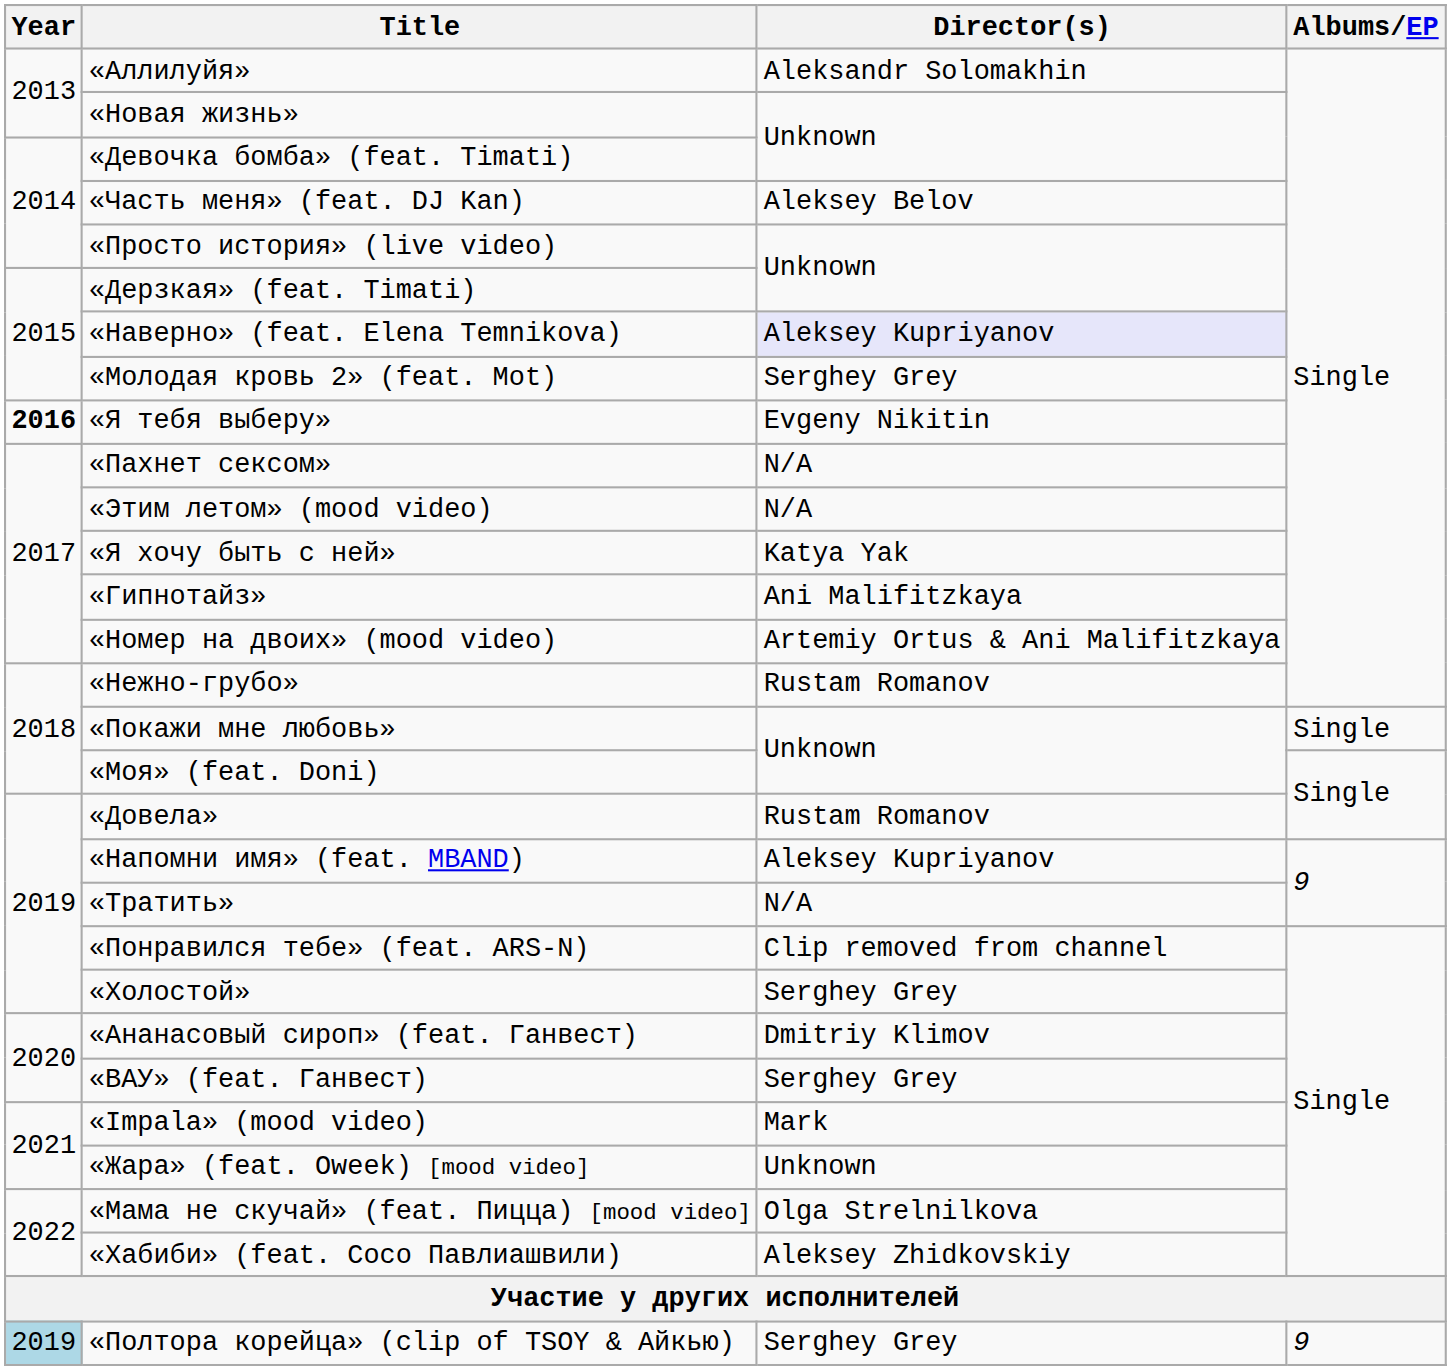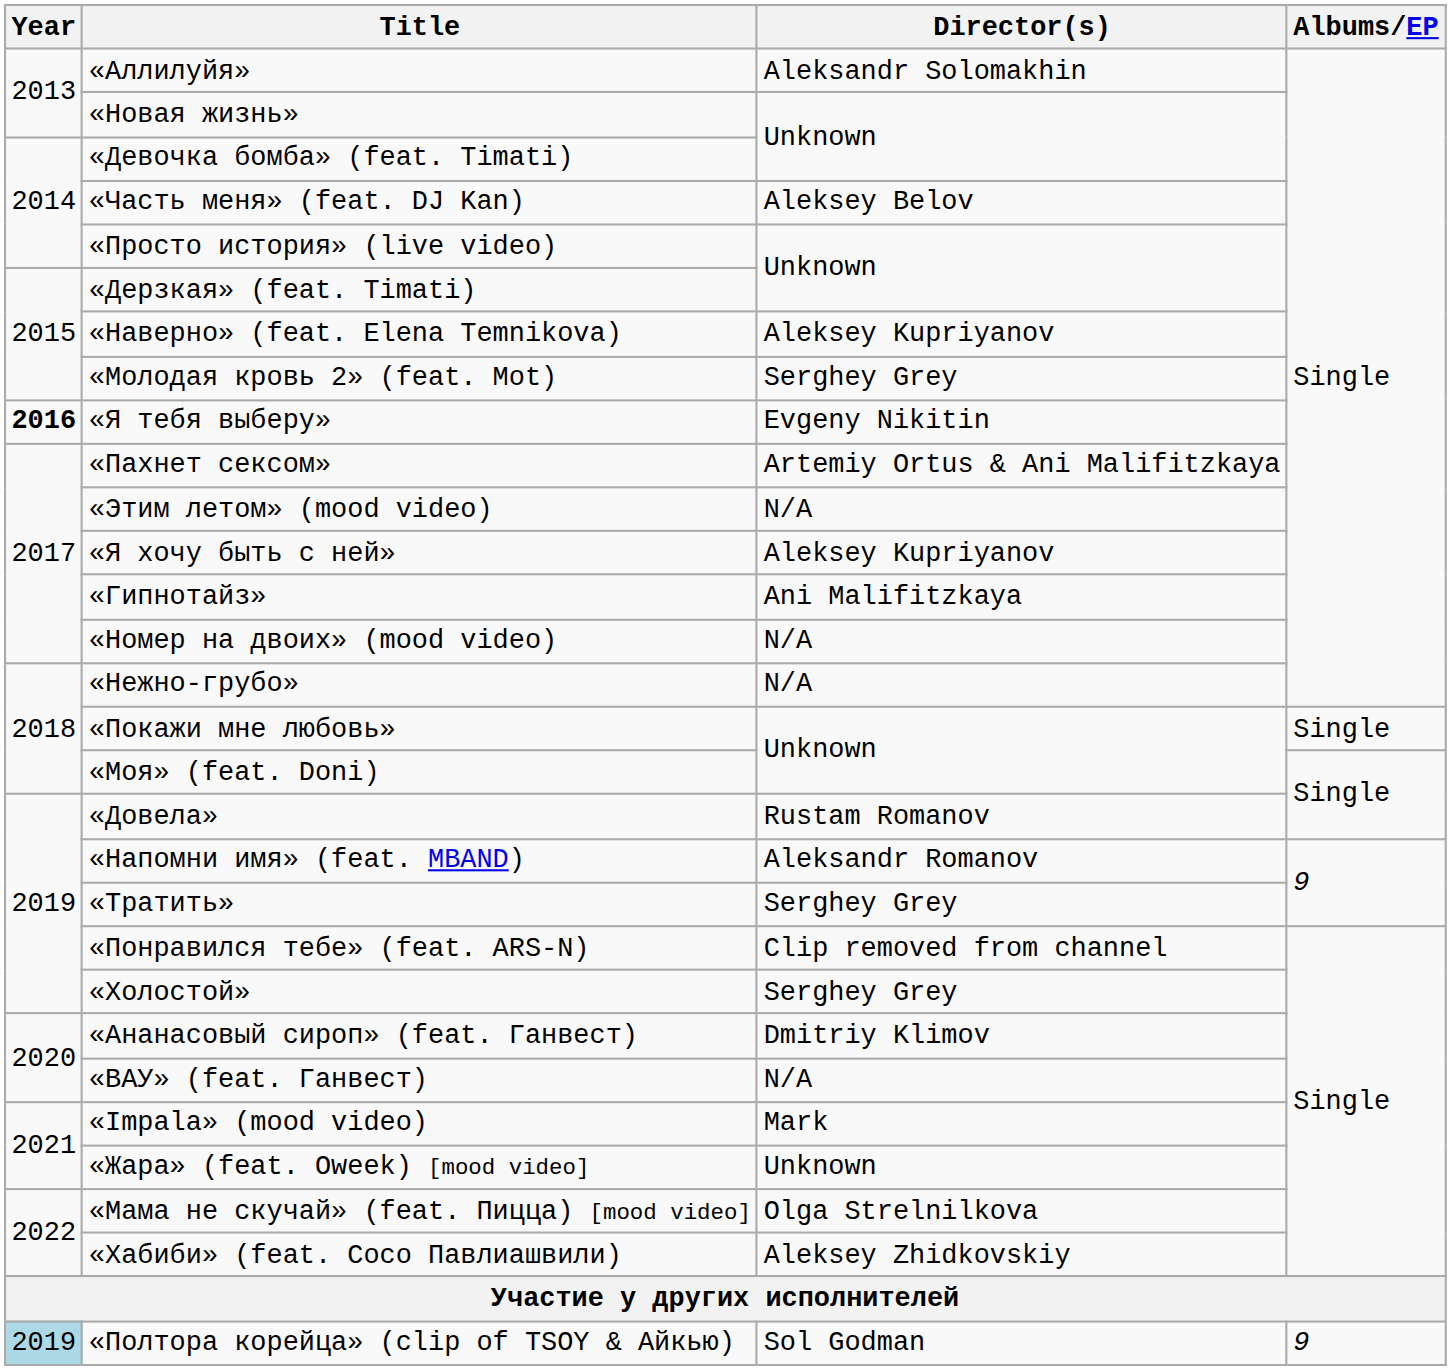 <table class="wikitable">
 <tr>
 <th>Year</th>
 <th>Title</th>
 <th>Director(s)</th>
 <th>Albums/<a href='#'>EP</a></th>
 </tr>
 <tr>
 <td rowspan="2">2013</td>
 <td>«Аллилуйя»</td>
 <td>Aleksandr Solomakhin</td>
 <td rowspan="15">Single</td>
 </tr>
 <tr>
 <td>«Новая жизнь»</td>
 <td rowspan="2">Unknown</td>
 </tr>
 <tr>
 <td rowspan="3">2014</td>
 <td>«Девочка бомба» (feat. Timati)</td>
 </tr>
 <tr>
 <td>«Часть меня» (feat. DJ Kan)</td>
 <td>Aleksey Belov</td>
 </tr>
 <tr>
 <td>«Просто история» (live video)</td>
 <td rowspan="2">Unknown</td>
 </tr>
 <tr>
 <td rowspan="3">2015</td>
 <td>«Дерзкая» (feat. Timati)</td>
 </tr>
 <tr>
 <td>«Наверно» (feat. Elena Temnikova)</td>
-<td style="background: lavender;">Aleksey Kupriyanov</td>
+<td>Aleksey Kupriyanov</td>
 </tr>
 <tr>
 <td>«Молодая кровь 2» (feat. Mot)</td>
 <td>Serghey Grey</td>
 </tr>
 <tr>
 <td><strong>2016</strong></td>
 <td>«Я тебя выберу»</td>
 <td>Evgeny Nikitin</td>
 </tr>
 <tr>
 <td rowspan="5">2017</td>
 <td>«Пахнет сексом»</td>
-<td>N/A</td>
+<td>Artemiy Ortus & Ani Malifitzkaya</td>
 </tr>
 <tr>
 <td>«Этим летом» (mood video)</td>
 <td>N/A</td>
 </tr>
 <tr>
 <td>«Я хочу быть с ней»</td>
-<td>Katya Yak</td>
+<td>Aleksey Kupriyanov</td>
 </tr>
 <tr>
 <td>«Гипнотайз»</td>
 <td>Ani Malifitzkaya</td>
 </tr>
 <tr>
 <td>«Номер на двоих» (mood video)</td>
-<td>Artemiy Ortus & Ani Malifitzkaya</td>
+<td>N/A</td>
 </tr>
 <tr>
 <td rowspan="3">2018</td>
 <td>«Нежно-грубо»</td>
-<td>Rustam Romanov</td>
+<td>N/A</td>
 </tr>
 <tr>
 <td>«Покажи мне любовь»</td>
 <td rowspan="2">Unknown</td>
 <td>Single</td>
 </tr>
 <tr>
 <td>«Моя» (feat. Doni)</td>
 <td rowspan="2">Single</td>
 </tr>
 <tr>
 <td rowspan="5">2019</td>
 <td>«Довела»</td>
 <td>Rustam Romanov</td>
 </tr>
 <tr>
 <td>«Напомни имя» (feat. <a href='#'>MBAND</a>)</td>
-<td>Aleksey Kupriyanov</td>
+<td>Aleksandr Romanov</td>
 <td rowspan="2"><em>9</em></td>
 </tr>
 <tr>
 <td>«Тратить»</td>
-<td>N/A</td>
+<td>Serghey Grey</td>
 </tr>
 <tr>
 <td>«Понравился тебе» (feat. ARS-N)</td>
 <td>Clip removed from channel</td>
 <td rowspan="8">Single</td>
 </tr>
 <tr>
 <td>«Холостой»</td>
 <td>Serghey Grey</td>
 </tr>
 <tr>
 <td rowspan="2">2020</td>
 <td>«Ананасовый сироп» (feat. Ганвест)</td>
 <td>Dmitriy Klimov</td>
 </tr>
 <tr>
 <td>«ВАУ» (feat. Ганвест)</td>
-<td>Serghey Grey</td>
+<td>N/A</td>
 </tr>
 <tr>
 <td rowspan="2">2021</td>
 <td>«Impala» (mood video)</td>
 <td>Mark</td>
 </tr>
 <tr>
 <td>«Жара» (feat. Oweek) <small>[mood video]</small></td>
 <td>Unknown</td>
 </tr>
 <tr>
 <td rowspan="2">2022</td>
 <td>«Мама не скучай» (feat. Пицца) <small>[mood video]</small></td>
 <td>Olga Strelnilkova</td>
 </tr>
 <tr>
 <td>«Хабиби» (feat. Сосо Павлиашвили)</td>
 <td>Aleksey Zhidkovskiy</td>
 </tr>
 <tr>
 <th colspan="4">Участие у других исполнителей</th>
 </tr>
 <tr>
 <td style="background: lightblue;">2019</td>
 <td>«Полтора корейца» (clip of TSOY & Айкью)</td>
-<td>Serghey Grey</td>
+<td>Sol Godman</td>
 <td><em>9</em></td>
 </tr>
 </table>
